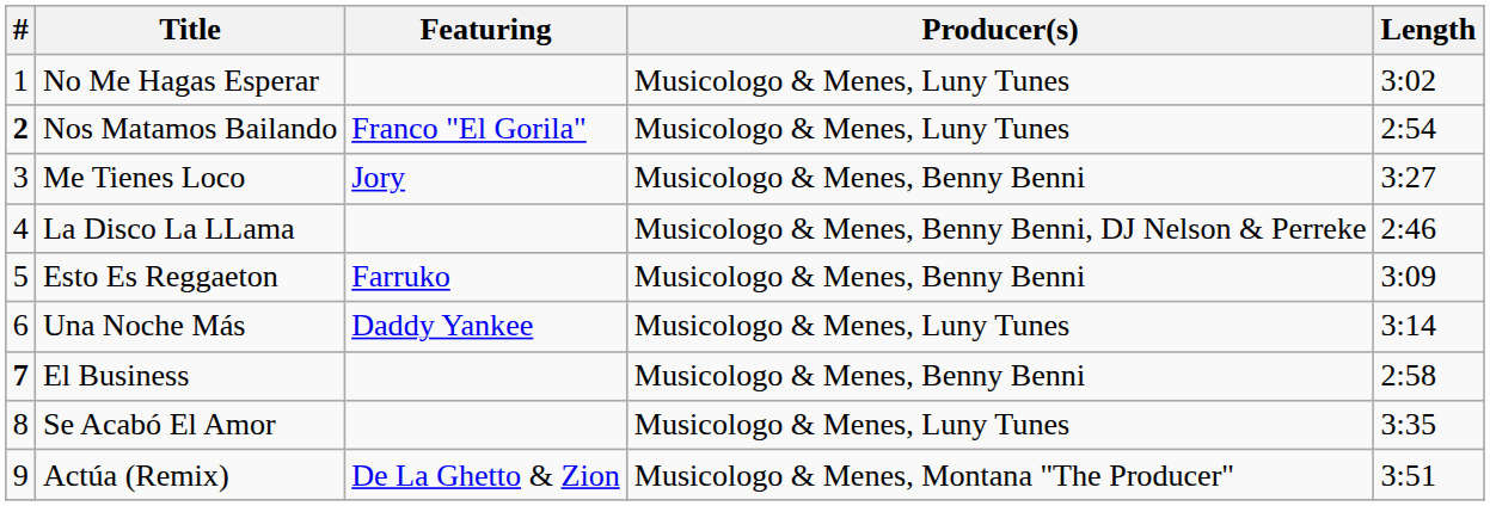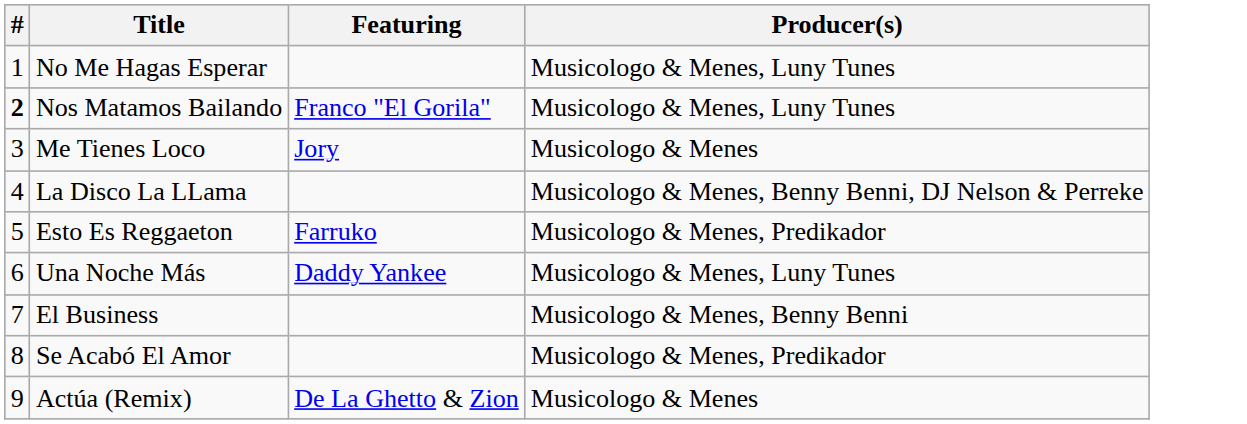 <table class="wikitable">
 <tr>
 <th align="center">#</th>
 <th align="center">Title</th>
 <th align="center">Featuring</th>
 <th align="center">Producer(s)</th>
-<th align="center">Length</th>
 </tr>
 <tr>
 <td>1</td>
 <td>No Me Hagas Esperar</td>
 <td></td>
 <td>Musicologo & Menes, Luny Tunes</td>
-<td>3:02</td>
 </tr>
 <tr>
 <td><strong>2</strong></td>
 <td>Nos Matamos Bailando</td>
 <td><a href='#'>Franco "El Gorila"</a></td>
 <td>Musicologo & Menes, Luny Tunes</td>
-<td>2:54</td>
 </tr>
 <tr>
 <td>3</td>
 <td>Me Tienes Loco</td>
 <td><a href='#'>Jory</a></td>
-<td>Musicologo & Menes, Benny Benni</td>
-<td>3:27</td>
+<td>Musicologo & Menes</td>
 </tr>
 <tr>
 <td>4</td>
 <td>La Disco La LLama</td>
 <td></td>
 <td>Musicologo & Menes, Benny Benni, DJ Nelson & Perreke</td>
-<td>2:46</td>
 </tr>
 <tr>
 <td>5</td>
 <td>Esto Es Reggaeton</td>
 <td><a href='#'>Farruko</a></td>
-<td>Musicologo & Menes, Benny Benni</td>
-<td>3:09</td>
+<td>Musicologo & Menes, Predikador</td>
 </tr>
 <tr>
 <td>6</td>
 <td>Una Noche Más</td>
 <td><a href='#'>Daddy Yankee</a></td>
 <td>Musicologo & Menes, Luny Tunes</td>
-<td>3:14</td>
 </tr>
 <tr>
-<td><strong>7</strong></td>
+<td>7</td>
 <td>El Business</td>
 <td></td>
 <td>Musicologo & Menes, Benny Benni</td>
-<td>2:58</td>
 </tr>
 <tr>
 <td>8</td>
 <td>Se Acabó El Amor</td>
 <td></td>
-<td>Musicologo & Menes, Luny Tunes</td>
-<td>3:35</td>
+<td>Musicologo & Menes, Predikador</td>
 </tr>
 <tr>
 <td>9</td>
 <td>Actúa (Remix)</td>
 <td><a href='#'>De La Ghetto</a> & <a href='#'>Zion</a></td>
-<td>Musicologo & Menes, Montana "The Producer"</td>
-<td>3:51</td>
+<td>Musicologo & Menes</td>
 </tr>
 </table>
